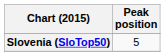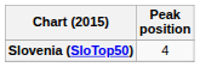 <table class="wikitable sortable plainrowheaders" style="text-align:center">
 <tr>
 <th scope="col">Chart (2015)</th>
 <th scope="col">Peak<br>position</th>
 </tr>
 <tr>
 </tr>
 <tr>
 </tr>
 <tr>
 </tr>
 <tr>
 </tr>
 <tr>
 </tr>
 <tr>
 </tr>
 <tr>
 </tr>
 <tr>
 </tr>
 <tr>
 </tr>
 <tr>
 </tr>
 <tr>
 </tr>
 <tr>
 </tr>
 <tr>
 </tr>
 <tr>
 </tr>
 <tr>
 </tr>
 <tr>
 </tr>
 <tr>
 </tr>
 <tr>
 </tr>
 <tr>
 <th scope="row">Slovenia (<a href='#'>SloTop50</a>)</th>
-<td align=center>5</td>
+<td align=center>4</td>
 </tr>
 <tr>
 </tr>
 <tr>
 </tr>
 <tr>
 </tr>
 <tr>
 </tr>
 <tr>
 </tr>
 </table>
